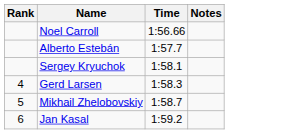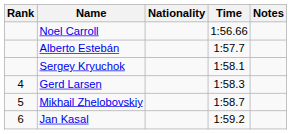 <table class="wikitable sortable" style="text-align:center">
 <tr>
 <th>Rank</th>
 <th>Name</th>
+<th>Nationality</th>
 <th>Time</th>
 <th>Notes</th>
 </tr>
 <tr>
 <td></td>
 <td align="left"><a href='#'>Noel Carroll</a></td>
+<td align=left></td>
 <td>1:56.66</td>
 <td></td>
 </tr>
 <tr>
 <td></td>
 <td align="left"><a href='#'>Alberto Estebán</a></td>
+<td align=left></td>
 <td>1:57.7</td>
 <td></td>
 </tr>
 <tr>
 <td></td>
 <td align="left"><a href='#'>Sergey Kryuchok</a></td>
+<td align=left></td>
 <td>1:58.1</td>
 <td></td>
 </tr>
 <tr>
 <td>4</td>
 <td align="left"><a href='#'>Gerd Larsen</a></td>
+<td align=left></td>
 <td>1:58.3</td>
 <td></td>
 </tr>
 <tr>
 <td>5</td>
 <td align="left"><a href='#'>Mikhail Zhelobovskiy</a></td>
+<td align=left></td>
 <td>1:58.7</td>
 <td></td>
 </tr>
 <tr>
 <td>6</td>
 <td align="left"><a href='#'>Jan Kasal</a></td>
+<td align=left></td>
 <td>1:59.2</td>
 <td></td>
 </tr>
 </table>
